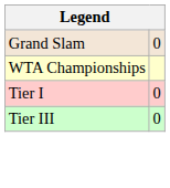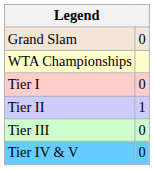 <table class="wikitable sortable mw-collapsible mw-collapsed">
 <tr>
 <th colspan=2>Legend</th>
 </tr>
 <tr bgcolor="#f3e6d7">
 <td>Grand Slam</td>
 <td align="center">0</td>
 </tr>
 <tr bgcolor="#ffffcc">
 <td>WTA Championships</td>
 <td align="center"></td>
 </tr>
 <tr bgcolor="#ffcccc">
 <td>Tier I</td>
 <td align="center">0</td>
 </tr>
+<tr bgcolor="#ccccff">
+<td>Tier II</td>
+<td align="center">1</td>
+</tr>
 <tr bgcolor="#CCFFCC">
 <td>Tier III</td>
 <td align="center">0</td>
 </tr>
+<tr bgcolor="#66CCFF">
+<td>Tier IV & V</td>
+<td align="center">0</td>
+</tr>
 </table>
